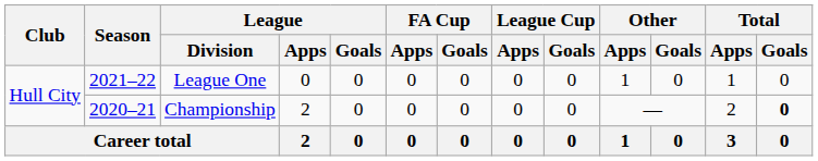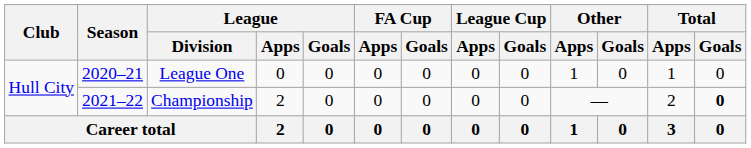 <table class="wikitable" style="text-align:center">
 <tr>
 <th rowspan="2">Club</th>
 <th rowspan="2">Season</th>
 <th colspan="3">League</th>
 <th colspan="2">FA Cup</th>
 <th colspan="2">League Cup</th>
 <th colspan="2">Other</th>
 <th colspan="2">Total</th>
 </tr>
 <tr>
 <th>Division</th>
 <th>Apps</th>
 <th>Goals</th>
 <th>Apps</th>
 <th>Goals</th>
 <th>Apps</th>
 <th>Goals</th>
 <th>Apps</th>
 <th>Goals</th>
 <th>Apps</th>
 <th>Goals</th>
 </tr>
 <tr>
 <td rowspan=2><a href='#'>Hull City</a></td>
-<td><a href='#'>2021–22</a></td>
+<td><a href='#'>2020–21</a></td>
 <td><a href='#'>League One</a></td>
 <td>0</td>
 <td>0</td>
 <td>0</td>
 <td>0</td>
 <td>0</td>
 <td>0</td>
 <td>1</td>
 <td>0</td>
 <td>1</td>
 <td>0</td>
 </tr>
 <tr>
-<td><a href='#'>2020–21</a></td>
+<td><a href='#'>2021–22</a></td>
 <td><a href='#'>Championship</a></td>
 <td>2</td>
 <td>0</td>
 <td>0</td>
 <td>0</td>
 <td>0</td>
 <td>0</td>
 <td colspan=2>—</td>
 <td>2</td>
 <td><strong>0</strong></td>
 </tr>
 <tr>
 <th colspan="3">Career total</th>
 <th>2</th>
 <th>0</th>
 <th>0</th>
 <th>0</th>
 <th>0</th>
 <th>0</th>
 <th>1</th>
 <th>0</th>
 <th>3</th>
 <th>0</th>
 </tr>
 </table>
